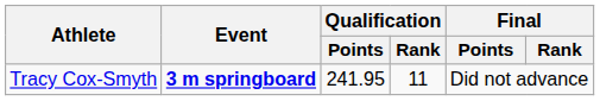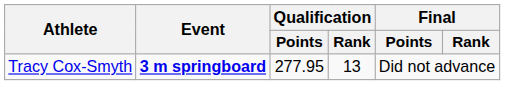 <table class="wikitable" style="font-size:90%">
 <tr>
 <th rowspan=2>Athlete</th>
 <th rowspan=2>Event</th>
 <th colspan=2>Qualification</th>
 <th colspan=2>Final</th>
 </tr>
 <tr style="font-size:95%">
 <th>Points</th>
 <th>Rank</th>
 <th>Points</th>
 <th>Rank</th>
 </tr>
 <tr align=center>
 <td align=left><a href='#'>Tracy Cox-Smyth</a></td>
 <td align=left><strong><a href='#'>3 m springboard</a></strong></td>
-<td>241.95</td>
-<td>11</td>
+<td>277.95</td>
+<td>13</td>
 <td colspan=2>Did not advance</td>
 </tr>
 </table>
